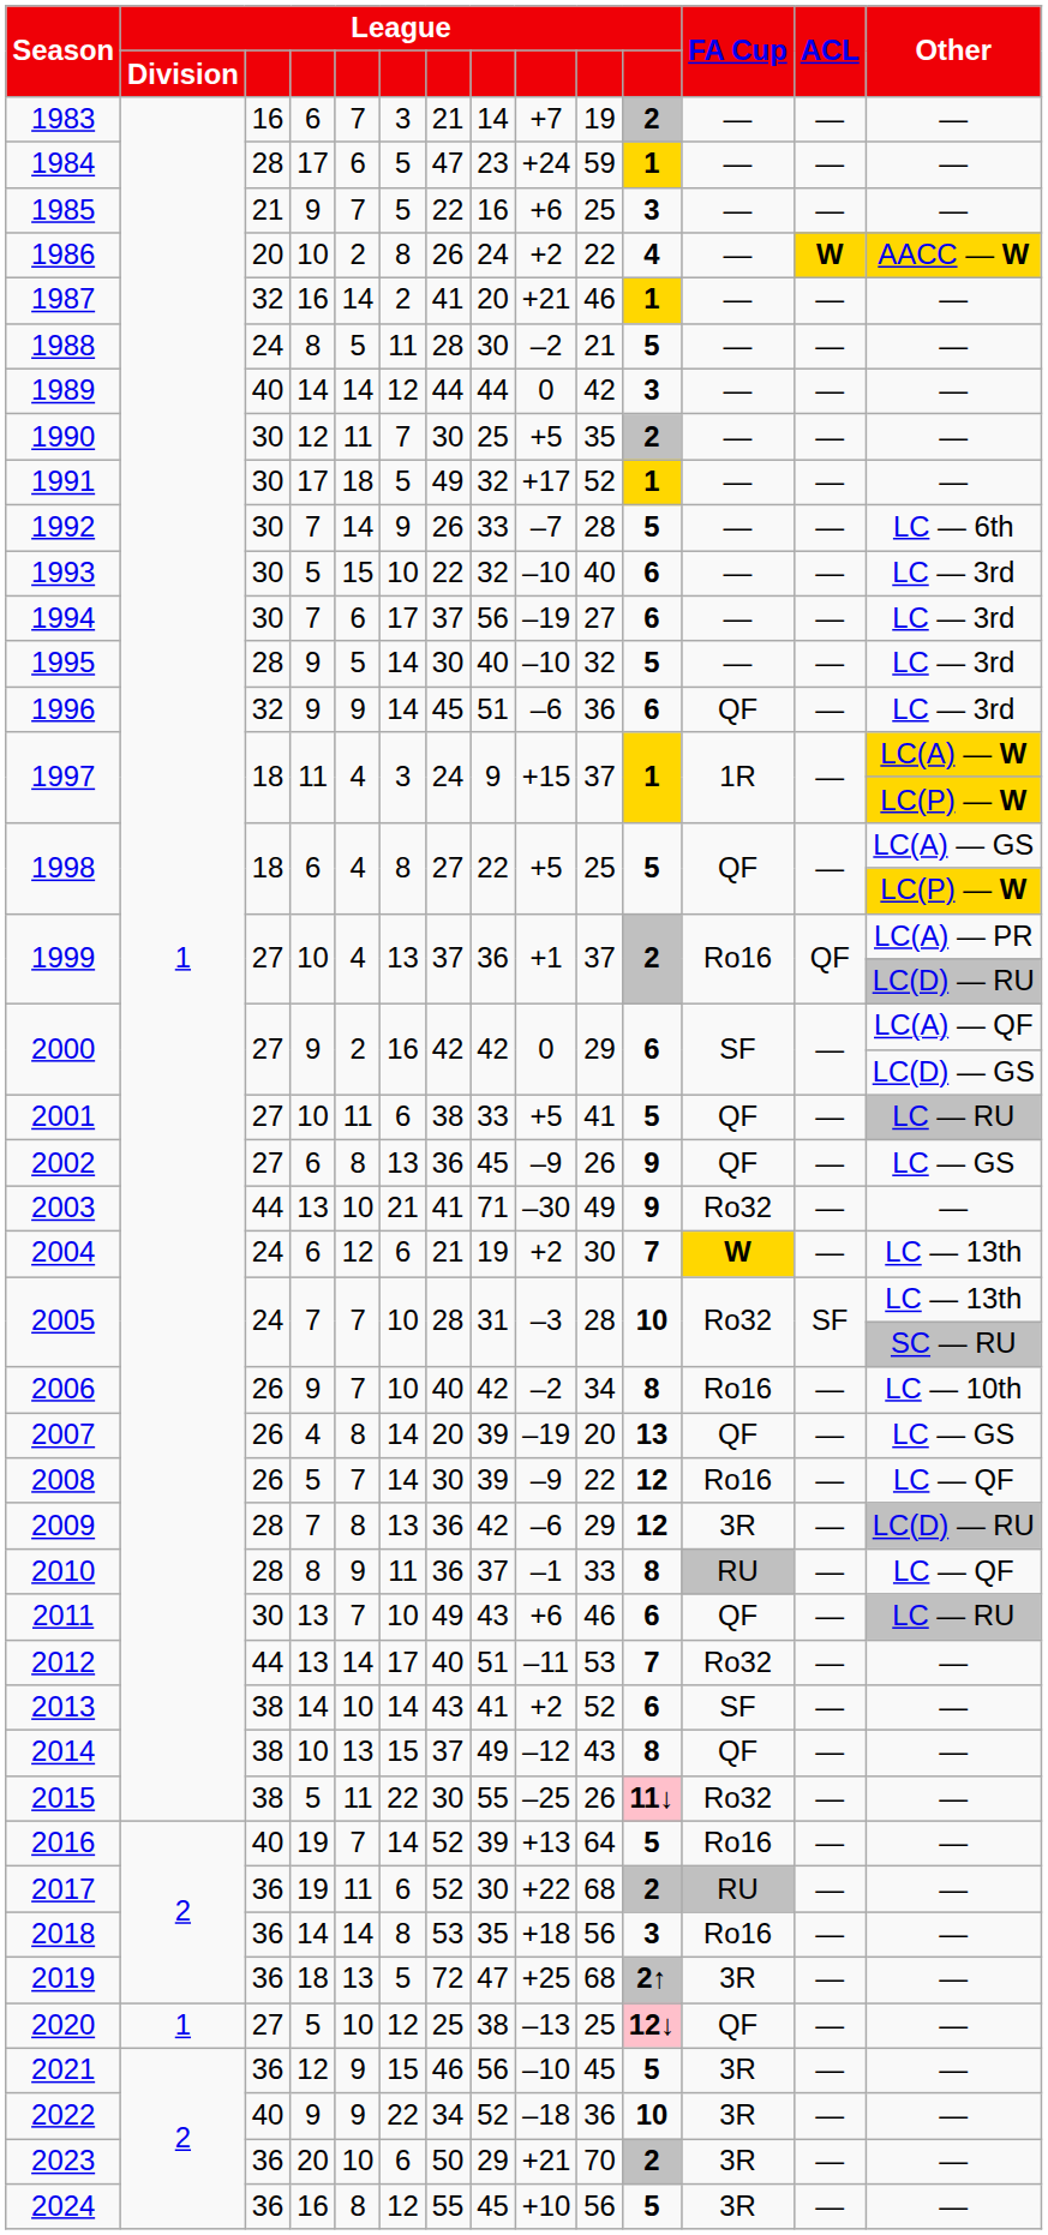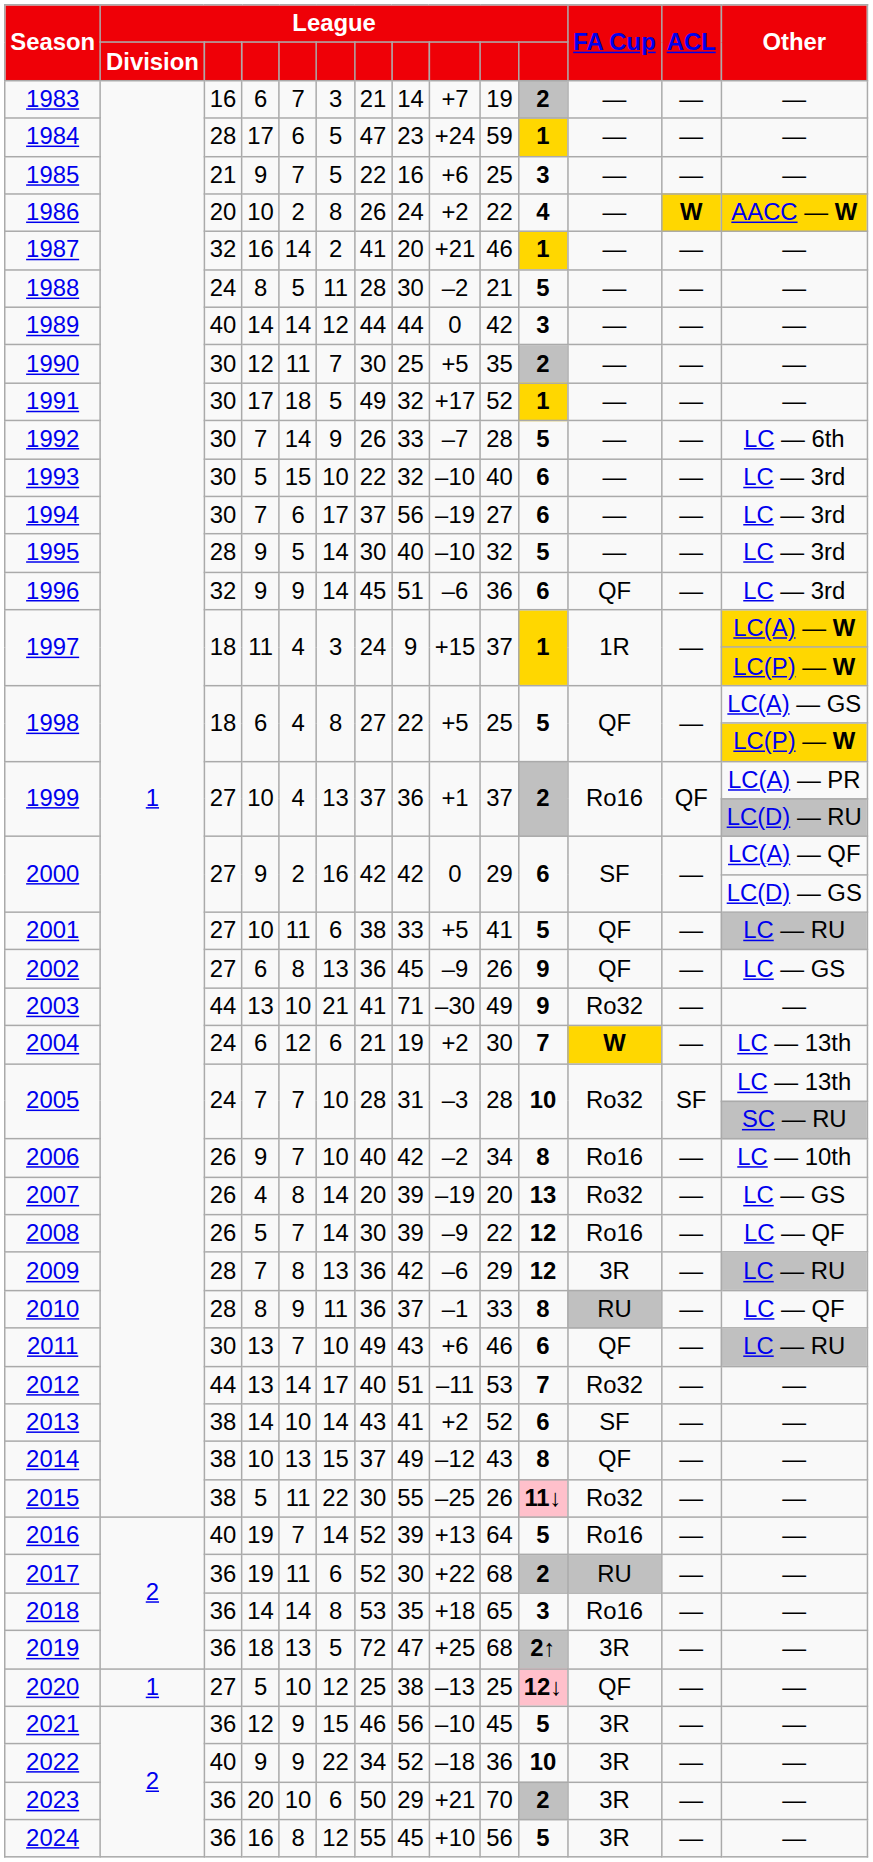 <table class="wikitable" style="text-align:center">
 <tr class="unsortable">
 <th style="color:#FFFFFF; background:#EF0007;" rowspan="2">Season</th>
 <th style="color:#FFFFFF; background:#EF0007;"colspan="10">League</th>
 <th style="color:#FFFFFF; background:#EF0007;" rowspan="2"><a href='#'><span>FA Cup</span></a></th>
 <th style="color:#FFFFFF; background:#EF0007;" rowspan="2"><a href='#'><span>ACL</span></a></th>
 <th style="color:#FFFFFF; background:#EF0007;" rowspan="2">Other</th>
 </tr>
 <tr>
 <th style="color:#FFFFFF; background:#EF0007;">Division</th>
 <th style="color:#FFFFFF; background:#EF0007;"></th>
 <th style="color:#FFFFFF; background:#EF0007;"></th>
 <th style="color:#FFFFFF; background:#EF0007;"></th>
 <th style="color:#FFFFFF; background:#EF0007;"></th>
 <th style="color:#FFFFFF; background:#EF0007;"></th>
 <th style="color:#FFFFFF; background:#EF0007;"></th>
 <th style="color:#FFFFFF; background:#EF0007;"></th>
 <th style="color:#FFFFFF; background:#EF0007;"></th>
 <th style="color:#FFFFFF; background:#EF0007;"></th>
 </tr>
 <tr>
 <td><a href='#'>1983</a></td>
 <td rowspan="38"><a href='#'>1</a></td>
 <td>16</td>
 <td>6</td>
 <td>7</td>
 <td>3</td>
 <td>21</td>
 <td>14</td>
 <td>+7</td>
 <td>19</td>
 <td bgcolor="silver"><strong>2</strong></td>
 <td>—</td>
 <td>—</td>
 <td>—</td>
 </tr>
 <tr>
 <td><a href='#'>1984</a></td>
 <td>28</td>
 <td>17</td>
 <td>6</td>
 <td>5</td>
 <td>47</td>
 <td>23</td>
 <td>+24</td>
 <td>59</td>
 <td bgcolor="gold"><strong>1</strong></td>
 <td>—</td>
 <td>—</td>
 <td>—</td>
 </tr>
 <tr>
 <td><a href='#'>1985</a></td>
 <td>21</td>
 <td>9</td>
 <td>7</td>
 <td>5</td>
 <td>22</td>
 <td>16</td>
 <td>+6</td>
 <td>25</td>
 <td><strong>3</strong></td>
 <td>—</td>
 <td>—</td>
 <td>—</td>
 </tr>
 <tr>
 <td><a href='#'>1986</a></td>
 <td>20</td>
 <td>10</td>
 <td>2</td>
 <td>8</td>
 <td>26</td>
 <td>24</td>
 <td>+2</td>
 <td>22</td>
 <td><strong>4</strong></td>
 <td>—</td>
 <td bgcolor="gold"><strong>W</strong></td>
 <td bgcolor="gold"><a href='#'>AACC</a> — <strong>W</strong></td>
 </tr>
 <tr>
 <td><a href='#'>1987</a></td>
 <td>32</td>
 <td>16</td>
 <td>14</td>
 <td>2</td>
 <td>41</td>
 <td>20</td>
 <td>+21</td>
 <td>46</td>
 <td bgcolor="gold"><strong>1</strong></td>
 <td>—</td>
 <td>—</td>
 <td>—</td>
 </tr>
 <tr>
 <td><a href='#'>1988</a></td>
 <td>24</td>
 <td>8</td>
 <td>5</td>
 <td>11</td>
 <td>28</td>
 <td>30</td>
 <td>–2</td>
 <td>21</td>
 <td><strong>5</strong></td>
 <td>—</td>
 <td>—</td>
 <td>—</td>
 </tr>
 <tr>
 <td><a href='#'>1989</a></td>
 <td>40</td>
 <td>14</td>
 <td>14</td>
 <td>12</td>
 <td>44</td>
 <td>44</td>
 <td>0</td>
 <td>42</td>
 <td><strong>3</strong></td>
 <td>—</td>
 <td>—</td>
 <td>—</td>
 </tr>
 <tr>
 <td><a href='#'>1990</a></td>
 <td>30</td>
 <td>12</td>
 <td>11</td>
 <td>7</td>
 <td>30</td>
 <td>25</td>
 <td>+5</td>
 <td>35</td>
 <td bgcolor="silver"><strong>2</strong></td>
 <td>—</td>
 <td>—</td>
 <td>—</td>
 </tr>
 <tr>
 <td><a href='#'>1991</a></td>
 <td>30</td>
 <td>17</td>
 <td>18</td>
 <td>5</td>
 <td>49</td>
 <td>32</td>
 <td>+17</td>
 <td>52</td>
 <td bgcolor="gold"><strong>1</strong></td>
 <td>—</td>
 <td>—</td>
 <td>—</td>
 </tr>
 <tr>
 <td><a href='#'>1992</a></td>
 <td>30</td>
 <td>7</td>
 <td>14</td>
 <td>9</td>
 <td>26</td>
 <td>33</td>
 <td>–7</td>
 <td>28</td>
 <td><strong>5</strong></td>
 <td>—</td>
 <td>—</td>
 <td><a href='#'>LC</a> — 6th</td>
 </tr>
 <tr>
 <td><a href='#'>1993</a></td>
 <td>30</td>
 <td>5</td>
 <td>15</td>
 <td>10</td>
 <td>22</td>
 <td>32</td>
 <td>–10</td>
 <td>40</td>
 <td><strong>6</strong></td>
 <td>—</td>
 <td>—</td>
 <td><a href='#'>LC</a> — 3rd</td>
 </tr>
 <tr>
 <td><a href='#'>1994</a></td>
 <td>30</td>
 <td>7</td>
 <td>6</td>
 <td>17</td>
 <td>37</td>
 <td>56</td>
 <td>–19</td>
 <td>27</td>
 <td><strong>6</strong></td>
 <td>—</td>
 <td>—</td>
 <td><a href='#'>LC</a> — 3rd</td>
 </tr>
 <tr>
 <td><a href='#'>1995</a></td>
 <td>28</td>
 <td>9</td>
 <td>5</td>
 <td>14</td>
 <td>30</td>
 <td>40</td>
 <td>–10</td>
 <td>32</td>
 <td><strong>5</strong></td>
 <td>—</td>
 <td>—</td>
 <td><a href='#'>LC</a> — 3rd</td>
 </tr>
 <tr>
 <td><a href='#'>1996</a></td>
 <td>32</td>
 <td>9</td>
 <td>9</td>
 <td>14</td>
 <td>45</td>
 <td>51</td>
 <td>–6</td>
 <td>36</td>
 <td><strong>6</strong></td>
 <td>QF</td>
 <td>—</td>
 <td><a href='#'>LC</a> — 3rd</td>
 </tr>
 <tr>
 <td rowspan="2"><a href='#'>1997</a></td>
 <td rowspan="2">18</td>
 <td rowspan="2">11</td>
 <td rowspan="2">4</td>
 <td rowspan="2">3</td>
 <td rowspan="2">24</td>
 <td rowspan="2">9</td>
 <td rowspan="2">+15</td>
 <td rowspan="2">37</td>
 <td bgcolor="gold" rowspan="2"><strong>1</strong></td>
 <td rowspan="2">1R</td>
 <td rowspan="2">—</td>
 <td bgcolor="gold"><a href='#'>LC(A)</a> — <strong>W</strong></td>
 </tr>
 <tr>
 <td bgcolor="gold"><a href='#'>LC(P)</a> — <strong>W</strong></td>
 </tr>
 <tr>
 <td rowspan="2"><a href='#'>1998</a></td>
 <td rowspan="2">18</td>
 <td rowspan="2">6</td>
 <td rowspan="2">4</td>
 <td rowspan="2">8</td>
 <td rowspan="2">27</td>
 <td rowspan="2">22</td>
 <td rowspan="2">+5</td>
 <td rowspan="2">25</td>
 <td rowspan="2"><strong>5</strong></td>
 <td rowspan="2">QF</td>
 <td rowspan="2">—</td>
 <td><a href='#'>LC(A)</a> — GS</td>
 </tr>
 <tr>
 <td bgcolor="gold"><a href='#'>LC(P)</a> — <strong>W</strong></td>
 </tr>
 <tr>
 <td rowspan="2"><a href='#'>1999</a></td>
 <td rowspan="2">27</td>
 <td rowspan="2">10</td>
 <td rowspan="2">4</td>
 <td rowspan="2">13</td>
 <td rowspan="2">37</td>
 <td rowspan="2">36</td>
 <td rowspan="2">+1</td>
 <td rowspan="2">37</td>
 <td rowspan="2" bgcolor="silver"><strong>2</strong></td>
 <td rowspan="2">Ro16</td>
 <td rowspan="2">QF</td>
 <td><a href='#'>LC(A)</a> — PR</td>
 </tr>
 <tr>
 <td bgcolor="silver"><a href='#'>LC(D)</a> — RU</td>
 </tr>
 <tr>
 <td rowspan="2"><a href='#'>2000</a></td>
 <td rowspan="2">27</td>
 <td rowspan="2">9</td>
 <td rowspan="2">2</td>
 <td rowspan="2">16</td>
 <td rowspan="2">42</td>
 <td rowspan="2">42</td>
 <td rowspan="2">0</td>
 <td rowspan="2">29</td>
 <td rowspan="2"><strong>6</strong></td>
 <td rowspan="2">SF</td>
 <td rowspan="2">—</td>
 <td><a href='#'>LC(A)</a> — QF</td>
 </tr>
 <tr>
 <td><a href='#'>LC(D)</a> — GS</td>
 </tr>
 <tr>
 <td><a href='#'>2001</a></td>
 <td>27</td>
 <td>10</td>
 <td>11</td>
 <td>6</td>
 <td>38</td>
 <td>33</td>
 <td>+5</td>
 <td>41</td>
 <td><strong>5</strong></td>
 <td>QF</td>
 <td>—</td>
 <td bgcolor="silver"><a href='#'>LC</a> — RU</td>
 </tr>
 <tr>
 <td><a href='#'>2002</a></td>
 <td>27</td>
 <td>6</td>
 <td>8</td>
 <td>13</td>
 <td>36</td>
 <td>45</td>
 <td>–9</td>
 <td>26</td>
 <td><strong>9</strong></td>
 <td>QF</td>
 <td>—</td>
 <td><a href='#'>LC</a> — GS</td>
 </tr>
 <tr>
 <td><a href='#'>2003</a></td>
 <td>44</td>
 <td>13</td>
 <td>10</td>
 <td>21</td>
 <td>41</td>
 <td>71</td>
 <td>–30</td>
 <td>49</td>
 <td><strong>9</strong></td>
 <td>Ro32</td>
 <td>—</td>
 <td>—</td>
 </tr>
 <tr>
 <td><a href='#'>2004</a></td>
 <td>24</td>
 <td>6</td>
 <td>12</td>
 <td>6</td>
 <td>21</td>
 <td>19</td>
 <td>+2</td>
 <td>30</td>
 <td><strong>7</strong></td>
 <td bgcolor="gold"><strong>W</strong></td>
 <td>—</td>
 <td><a href='#'>LC</a> — 13th</td>
 </tr>
 <tr>
 <td rowspan="2"><a href='#'>2005</a></td>
 <td rowspan="2">24</td>
 <td rowspan="2">7</td>
 <td rowspan="2">7</td>
 <td rowspan="2">10</td>
 <td rowspan="2">28</td>
 <td rowspan="2">31</td>
 <td rowspan="2">–3</td>
 <td rowspan="2">28</td>
 <td rowspan="2"><strong>10</strong></td>
 <td rowspan="2">Ro32</td>
 <td rowspan="2">SF</td>
 <td><a href='#'>LC</a> — 13th</td>
 </tr>
 <tr>
 <td bgcolor="silver"><a href='#'>SC</a> — RU</td>
 </tr>
 <tr>
 <td><a href='#'>2006</a></td>
 <td>26</td>
 <td>9</td>
 <td>7</td>
 <td>10</td>
 <td>40</td>
 <td>42</td>
 <td>–2</td>
 <td>34</td>
 <td><strong>8</strong></td>
 <td>Ro16</td>
 <td>—</td>
 <td><a href='#'>LC</a> — 10th</td>
 </tr>
 <tr>
 <td><a href='#'>2007</a></td>
 <td>26</td>
 <td>4</td>
 <td>8</td>
 <td>14</td>
 <td>20</td>
 <td>39</td>
 <td>–19</td>
 <td>20</td>
 <td><strong>13</strong></td>
-<td>QF</td>
+<td>Ro32</td>
 <td>—</td>
 <td><a href='#'>LC</a> — GS</td>
 </tr>
 <tr>
 <td><a href='#'>2008</a></td>
 <td>26</td>
 <td>5</td>
 <td>7</td>
 <td>14</td>
 <td>30</td>
 <td>39</td>
 <td>–9</td>
 <td>22</td>
 <td><strong>12</strong></td>
 <td>Ro16</td>
 <td>—</td>
 <td><a href='#'>LC</a> — QF</td>
 </tr>
 <tr>
 <td><a href='#'>2009</a></td>
 <td>28</td>
 <td>7</td>
 <td>8</td>
 <td>13</td>
 <td>36</td>
 <td>42</td>
 <td>–6</td>
 <td>29</td>
 <td><strong>12</strong></td>
 <td>3R</td>
 <td>—</td>
-<td bgcolor="silver"><a href='#'>LC(D)</a> — RU</td>
+<td bgcolor="silver"><a href='#'>LC</a> — RU</td>
 </tr>
 <tr>
 <td><a href='#'>2010</a></td>
 <td>28</td>
 <td>8</td>
 <td>9</td>
 <td>11</td>
 <td>36</td>
 <td>37</td>
 <td>–1</td>
 <td>33</td>
 <td><strong>8</strong></td>
 <td bgcolor="silver">RU</td>
 <td>—</td>
 <td><a href='#'>LC</a> — QF</td>
 </tr>
 <tr>
 <td><a href='#'>2011</a></td>
 <td>30</td>
 <td>13</td>
 <td>7</td>
 <td>10</td>
 <td>49</td>
 <td>43</td>
 <td>+6</td>
 <td>46</td>
 <td><strong>6</strong></td>
 <td>QF</td>
 <td>—</td>
 <td bgcolor="silver"><a href='#'>LC</a> — RU</td>
 </tr>
 <tr>
 <td><a href='#'>2012</a></td>
 <td>44</td>
 <td>13</td>
 <td>14</td>
 <td>17</td>
 <td>40</td>
 <td>51</td>
 <td>–11</td>
 <td>53</td>
 <td><strong>7</strong></td>
 <td>Ro32</td>
 <td>—</td>
 <td>—</td>
 </tr>
 <tr>
 <td><a href='#'>2013</a></td>
 <td>38</td>
 <td>14</td>
 <td>10</td>
 <td>14</td>
 <td>43</td>
 <td>41</td>
 <td>+2</td>
 <td>52</td>
 <td><strong>6</strong></td>
 <td>SF</td>
 <td>—</td>
 <td>—</td>
 </tr>
 <tr>
 <td><a href='#'>2014</a></td>
 <td>38</td>
 <td>10</td>
 <td>13</td>
 <td>15</td>
 <td>37</td>
 <td>49</td>
 <td>–12</td>
 <td>43</td>
 <td><strong>8</strong></td>
 <td>QF</td>
 <td>—</td>
 <td>—</td>
 </tr>
 <tr>
 <td><a href='#'>2015</a></td>
 <td>38</td>
 <td>5</td>
 <td>11</td>
 <td>22</td>
 <td>30</td>
 <td>55</td>
 <td>–25</td>
 <td>26</td>
 <td bgcolor=pink><strong>11↓</strong></td>
 <td>Ro32</td>
 <td>—</td>
 <td>—</td>
 </tr>
 <tr>
 <td><a href='#'>2016</a></td>
 <td rowspan="4"><a href='#'>2</a></td>
 <td>40</td>
 <td>19</td>
 <td>7</td>
 <td>14</td>
 <td>52</td>
 <td>39</td>
 <td>+13</td>
 <td>64</td>
 <td><strong>5</strong></td>
 <td>Ro16</td>
 <td>—</td>
 <td>—</td>
 </tr>
 <tr>
 <td><a href='#'>2017</a></td>
 <td>36</td>
 <td>19</td>
 <td>11</td>
 <td>6</td>
 <td>52</td>
 <td>30</td>
 <td>+22</td>
 <td>68</td>
 <td bgcolor="silver"><strong>2</strong></td>
 <td bgcolor="silver">RU</td>
 <td>—</td>
 <td>—</td>
 </tr>
 <tr>
 <td><a href='#'>2018</a></td>
 <td>36</td>
 <td>14</td>
 <td>14</td>
 <td>8</td>
 <td>53</td>
 <td>35</td>
 <td>+18</td>
-<td>56</td>
+<td>65</td>
 <td><strong>3</strong></td>
 <td>Ro16</td>
 <td>—</td>
 <td>—</td>
 </tr>
 <tr>
 <td><a href='#'>2019</a></td>
 <td>36</td>
 <td>18</td>
 <td>13</td>
 <td>5</td>
 <td>72</td>
 <td>47</td>
 <td>+25</td>
 <td>68</td>
 <td bgcolor="silver"><strong>2</strong>↑</td>
 <td>3R</td>
 <td>—</td>
 <td>—</td>
 </tr>
 <tr>
 <td><a href='#'>2020</a></td>
 <td><a href='#'>1</a></td>
 <td>27</td>
 <td>5</td>
 <td>10</td>
 <td>12</td>
 <td>25</td>
 <td>38</td>
 <td>–13</td>
 <td>25</td>
 <td bgcolor=pink><strong>12↓</strong></td>
 <td>QF</td>
 <td>—</td>
 <td>—</td>
 </tr>
 <tr>
 <td><a href='#'>2021</a></td>
 <td rowspan="4"><a href='#'>2</a></td>
 <td>36</td>
 <td>12</td>
 <td>9</td>
 <td>15</td>
 <td>46</td>
 <td>56</td>
 <td>–10</td>
 <td>45</td>
 <td><strong>5</strong></td>
 <td>3R</td>
 <td>—</td>
 <td>—</td>
 </tr>
 <tr>
 <td><a href='#'>2022</a></td>
 <td>40</td>
 <td>9</td>
 <td>9</td>
 <td>22</td>
 <td>34</td>
 <td>52</td>
 <td>–18</td>
 <td>36</td>
 <td><strong>10</strong></td>
 <td>3R</td>
 <td>—</td>
 <td>—</td>
 </tr>
 <tr>
 <td><a href='#'>2023</a></td>
 <td>36</td>
 <td>20</td>
 <td>10</td>
 <td>6</td>
 <td>50</td>
 <td>29</td>
 <td>+21</td>
 <td>70</td>
 <td bgcolor="silver"><strong>2</strong></td>
 <td>3R</td>
 <td>—</td>
 <td>—</td>
 </tr>
 <tr>
 <td><a href='#'>2024</a></td>
 <td>36</td>
 <td>16</td>
 <td>8</td>
 <td>12</td>
 <td>55</td>
 <td>45</td>
 <td>+10</td>
 <td>56</td>
 <td><strong>5</strong></td>
 <td>3R</td>
 <td>—</td>
 <td>—</td>
 </tr>
 </table>
